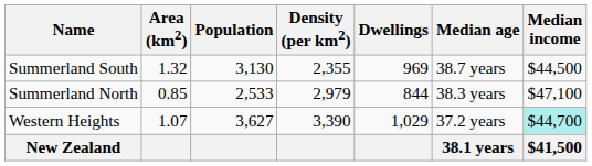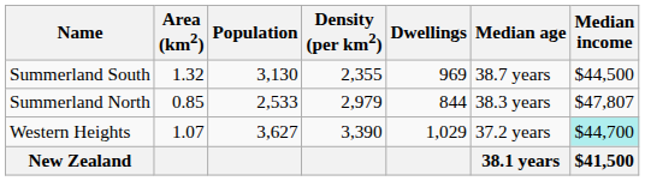 <table class="wikitable">
 <tr>
 <th>Name</th>
 <th>Area<br>(km<sup>2</sup>)</th>
 <th>Population</th>
 <th>Density<br>(per km<sup>2</sup>)</th>
 <th>Dwellings</th>
 <th>Median age</th>
 <th>Median<br>income</th>
 </tr>
 <tr>
 <td>Summerland South</td>
 <td style="text-align:right;">1.32</td>
 <td style="text-align:right;">3,130</td>
 <td style="text-align:right;">2,355</td>
 <td style="text-align:right;">969</td>
 <td>38.7 years</td>
 <td>$44,500</td>
 </tr>
 <tr>
 <td>Summerland North</td>
 <td style="text-align:right;">0.85</td>
 <td style="text-align:right;">2,533</td>
 <td style="text-align:right;">2,979</td>
 <td style="text-align:right;">844</td>
 <td>38.3 years</td>
-<td>$47,100</td>
+<td>$47,807</td>
 </tr>
 <tr>
 <td>Western Heights</td>
 <td style="text-align:right;">1.07</td>
 <td style="text-align:right;">3,627</td>
 <td style="text-align:right;">3,390</td>
 <td style="text-align:right;">1,029</td>
 <td>37.2 years</td>
 <td style="background: paleturquoise;">$44,700</td>
 </tr>
 <tr>
 <th>New Zealand</th>
 <th></th>
 <th></th>
 <th></th>
 <th></th>
 <th>38.1 years</th>
 <th style="text-align:left;">$41,500</th>
 </tr>
 </table>
